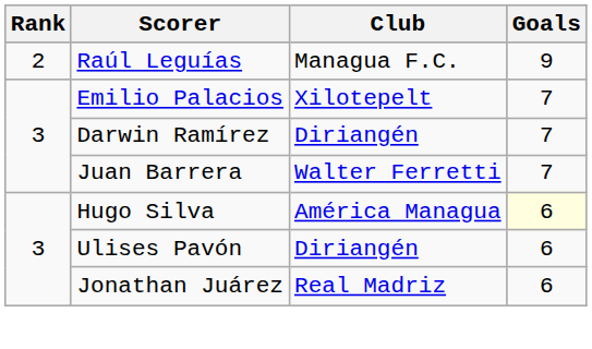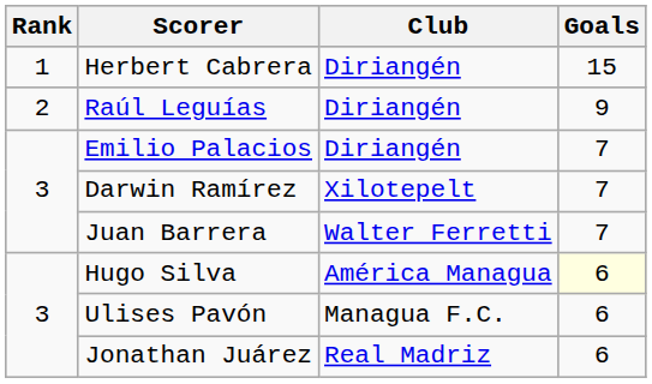 <table class="wikitable" style="text-align:center">
 <tr>
 <th>Rank</th>
 <th>Scorer</th>
 <th>Club</th>
 <th>Goals</th>
 </tr>
 <tr>
+<td rowspan="1">1</td>
+<td align="left"> Herbert Cabrera</td>
+<td align="left"><a href='#'>Diriangén</a></td>
+<td>15</td>
+</tr>
+<tr>
 <td rowspan="1">2</td>
 <td align="left"> <a href='#'>Raúl Leguías</a></td>
-<td align="left">Managua F.C.</td>
+<td align="left"><a href='#'>Diriangén</a></td>
 <td>9</td>
 </tr>
 <tr>
 <td rowspan="3">3</td>
 <td align="left"> <a href='#'>Emilio Palacios</a></td>
-<td align="left"><a href='#'>Xilotepelt</a></td>
+<td align="left"><a href='#'>Diriangén</a></td>
 <td>7</td>
 </tr>
 <tr>
 <td align="left"> Darwin Ramírez</td>
-<td align="left"><a href='#'>Diriangén</a></td>
+<td align="left"><a href='#'>Xilotepelt</a></td>
 <td>7</td>
 </tr>
 <tr>
 <td align="left"> Juan Barrera</td>
 <td align="left"><a href='#'>Walter Ferretti</a></td>
 <td>7</td>
 </tr>
 <tr>
 <td rowspan="4">3</td>
 <td align="left"> Hugo Silva</td>
 <td align="left"><a href='#'>América Managua</a></td>
 <td style="background: lightyellow;">6</td>
 </tr>
 <tr>
 <td align="left"> Ulises Pavón</td>
-<td align="left"><a href='#'>Diriangén</a></td>
+<td align="left">Managua F.C.</td>
 <td>6</td>
 </tr>
 <tr>
 <td align="left"> Jonathan Juárez</td>
 <td align="left"><a href='#'>Real Madriz</a></td>
 <td>6</td>
 </tr>
 </table>
